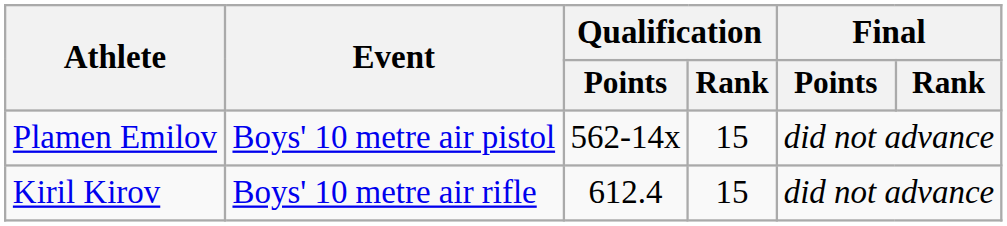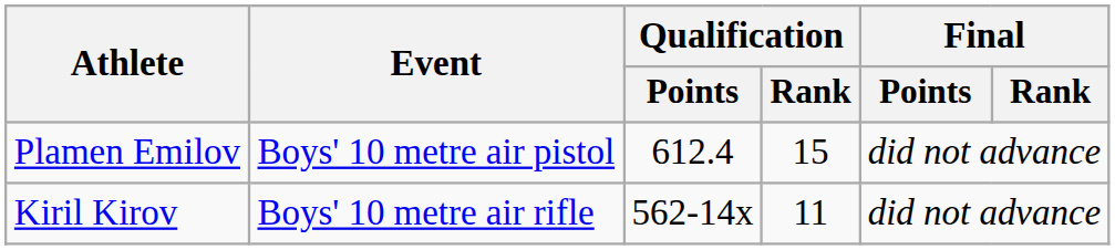 <table class="wikitable" style="font-size:90%;">
 <tr>
 <th rowspan=2>Athlete</th>
 <th rowspan=2>Event</th>
 <th colspan=2>Qualification</th>
 <th colspan=2>Final</th>
 </tr>
 <tr style="font-size:95%">
 <th>Points</th>
 <th>Rank</th>
 <th>Points</th>
 <th>Rank</th>
 </tr>
 <tr align=center>
 <td align=left><a href='#'>Plamen Emilov</a></td>
 <td align=left><a href='#'>Boys' 10 metre air pistol</a></td>
-<td>562-14x</td>
+<td>612.4</td>
 <td>15</td>
 <td Colspan=2><em>did not advance</em></td>
 </tr>
 <tr align=center>
 <td align=left><a href='#'>Kiril Kirov</a></td>
 <td align=left><a href='#'>Boys' 10 metre air rifle</a></td>
-<td>612.4</td>
-<td>15</td>
+<td>562-14x</td>
+<td>11</td>
 <td Colspan=2><em>did not advance</em></td>
 </tr>
 </table>
